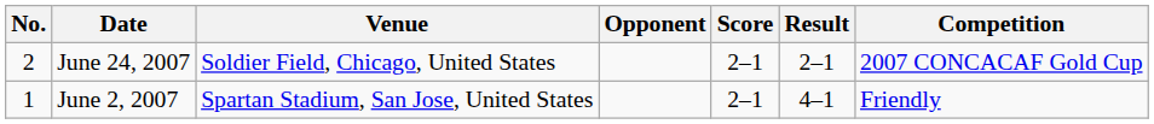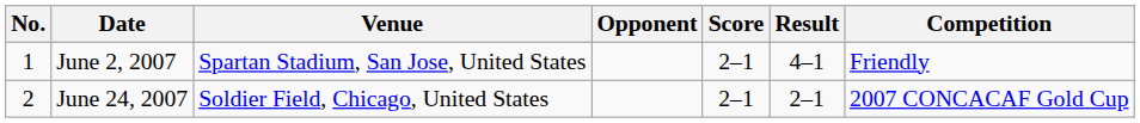 <table class="wikitable sortable">
 <tr>
 <th scope="col">No.</th>
 <th scope="col">Date</th>
 <th scope="col">Venue</th>
 <th scope="col">Opponent</th>
 <th scope="col">Score</th>
 <th scope="col">Result</th>
 <th scope="col">Competition</th>
 </tr>
 <tr>
+<td align="center">1</td>
+<td>June 2, 2007</td>
+<td><a href='#'>Spartan Stadium</a>, <a href='#'>San Jose</a>, United States</td>
+<td></td>
+<td align="center">2–1</td>
+<td align="center">4–1</td>
+<td><a href='#'>Friendly</a></td>
+</tr>
+<tr>
 <td align="center">2</td>
 <td>June 24, 2007</td>
 <td><a href='#'>Soldier Field</a>, <a href='#'>Chicago</a>, United States</td>
 <td></td>
 <td align="center">2–1</td>
 <td align="center">2–1</td>
 <td><a href='#'>2007 CONCACAF Gold Cup</a></td>
 </tr>
-<tr>
-<td align="center">1</td>
-<td>June 2, 2007</td>
-<td><a href='#'>Spartan Stadium</a>, <a href='#'>San Jose</a>, United States</td>
-<td></td>
-<td align="center">2–1</td>
-<td align="center">4–1</td>
-<td><a href='#'>Friendly</a></td>
-</tr>
 </table>
